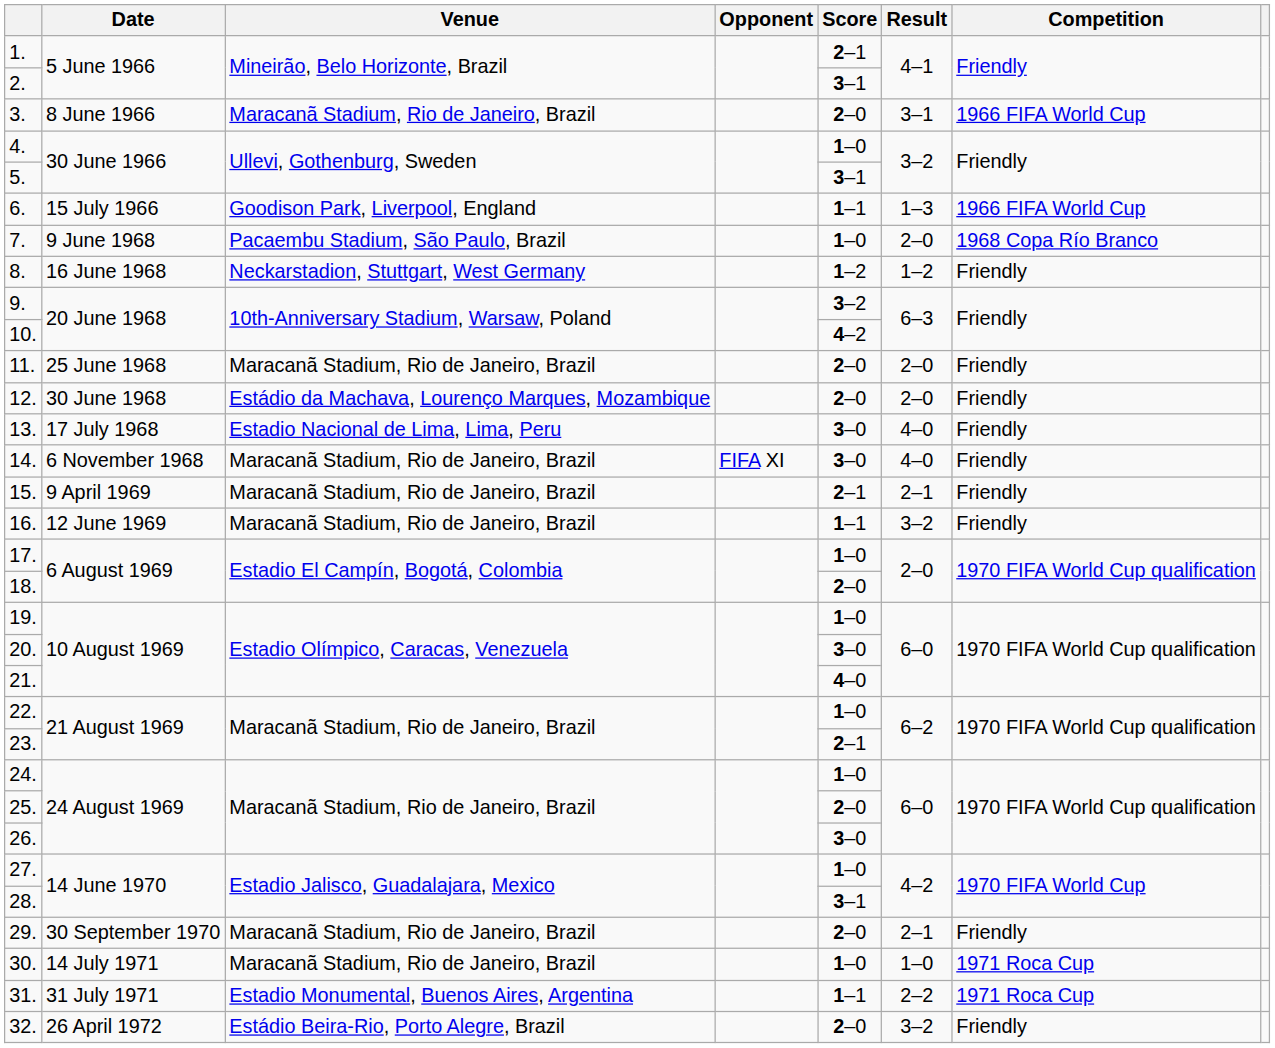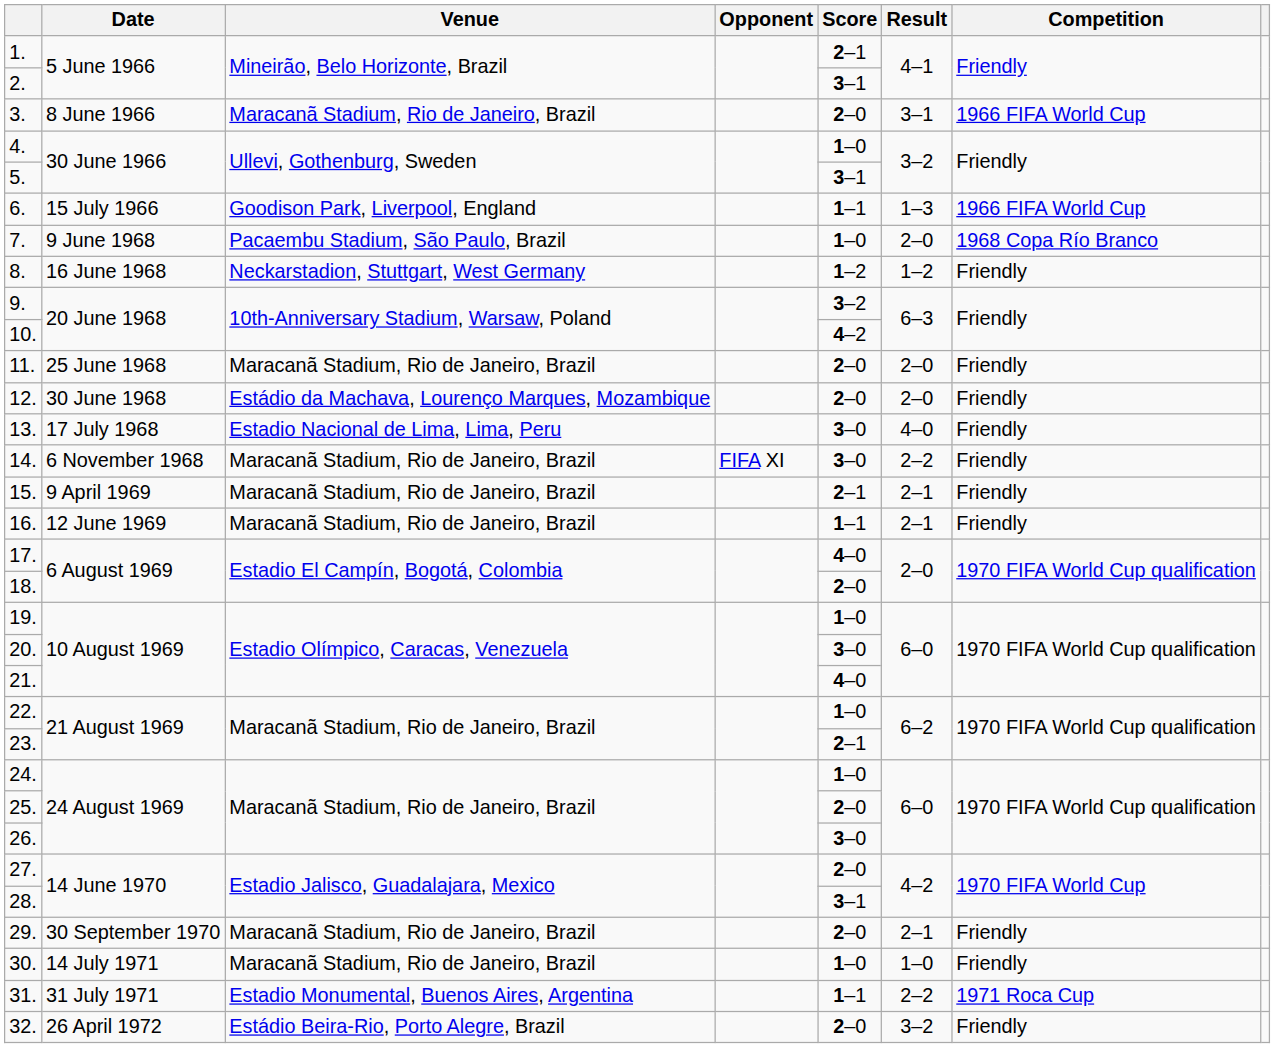 <table class="wikitable sortable" style=>
 <tr>
 <th></th>
 <th>Date</th>
 <th>Venue</th>
 <th>Opponent</th>
 <th>Score</th>
 <th>Result</th>
 <th>Competition</th>
 <th></th>
 </tr>
 <tr>
 <td>1.</td>
 <td rowspan=2>5 June 1966</td>
 <td rowspan=2><a href='#'>Mineirão</a>, <a href='#'>Belo Horizonte</a>, Brazil</td>
 <td rowspan=2></td>
 <td align=center><strong>2</strong>–1</td>
 <td rowspan=2 style="text-align:center">4–1</td>
 <td rowspan=2><a href='#'>Friendly</a></td>
 <td rowspan=2 style="text-align:center"></td>
 </tr>
 <tr>
 <td>2.</td>
 <td align=center><strong>3</strong>–1</td>
 </tr>
 <tr>
 <td>3.</td>
 <td>8 June 1966</td>
 <td><a href='#'>Maracanã Stadium</a>, <a href='#'>Rio de Janeiro</a>, Brazil</td>
 <td></td>
 <td align=center><strong>2</strong>–0</td>
 <td align=center>3–1</td>
 <td><a href='#'>1966 FIFA World Cup</a></td>
 <td style="text-align:center"></td>
 </tr>
 <tr>
 <td>4.</td>
 <td rowspan=2>30 June 1966</td>
 <td rowspan=2><a href='#'>Ullevi</a>, <a href='#'>Gothenburg</a>, Sweden</td>
 <td rowspan=2></td>
 <td align=center><strong>1</strong>–0</td>
 <td rowspan=2 style="text-align:center">3–2</td>
 <td rowspan=2>Friendly</td>
 <td rowspan=2 style="text-align:center"></td>
 </tr>
 <tr>
 <td>5.</td>
 <td align=center><strong>3</strong>–1</td>
 </tr>
 <tr>
 <td>6.</td>
 <td>15 July 1966</td>
 <td><a href='#'>Goodison Park</a>, <a href='#'>Liverpool</a>, England</td>
 <td></td>
 <td align=center><strong>1</strong>–1</td>
 <td align=center>1–3</td>
 <td><a href='#'>1966 FIFA World Cup</a></td>
 <td style="text-align:center"></td>
 </tr>
 <tr>
 <td>7.</td>
 <td>9 June 1968</td>
 <td><a href='#'>Pacaembu Stadium</a>, <a href='#'>São Paulo</a>, Brazil</td>
 <td></td>
 <td align=center><strong>1</strong>–0</td>
 <td align=center>2–0</td>
 <td><a href='#'>1968 Copa Río Branco</a></td>
 <td style="text-align:center"></td>
 </tr>
 <tr>
 <td>8.</td>
 <td>16 June 1968</td>
 <td><a href='#'>Neckarstadion</a>, <a href='#'>Stuttgart</a>, <a href='#'>West Germany</a></td>
 <td></td>
 <td align=center><strong>1</strong>–2</td>
 <td align=center>1–2</td>
 <td>Friendly</td>
 <td style="text-align:center"></td>
 </tr>
 <tr>
 <td>9.</td>
 <td rowspan=2>20 June 1968</td>
 <td rowspan=2><a href='#'>10th-Anniversary Stadium</a>, <a href='#'>Warsaw</a>, Poland</td>
 <td rowspan=2></td>
 <td align=center><strong>3</strong>–2</td>
 <td rowspan=2 align=center>6–3</td>
 <td rowspan=2>Friendly</td>
 <td rowspan=2 style="text-align:center"></td>
 </tr>
 <tr>
 <td>10.</td>
 <td align=center><strong>4</strong>–2</td>
 </tr>
 <tr>
 <td>11.</td>
 <td>25 June 1968</td>
 <td>Maracanã Stadium, Rio de Janeiro, Brazil</td>
 <td></td>
 <td align=center><strong>2</strong>–0</td>
 <td align=center>2–0</td>
 <td>Friendly</td>
 <td style="text-align:center"></td>
 </tr>
 <tr>
 <td>12.</td>
 <td>30 June 1968</td>
 <td><a href='#'>Estádio da Machava</a>, <a href='#'>Lourenço Marques</a>, <a href='#'>Mozambique</a></td>
 <td></td>
 <td align=center><strong>2</strong>–0</td>
 <td align=center>2–0</td>
 <td>Friendly</td>
 <td style="text-align:center"></td>
 </tr>
 <tr>
 <td>13.</td>
 <td>17 July 1968</td>
 <td><a href='#'>Estadio Nacional de Lima</a>, <a href='#'>Lima</a>, <a href='#'>Peru</a></td>
 <td></td>
 <td align=center><strong>3</strong>–0</td>
 <td align=center>4–0</td>
 <td>Friendly</td>
 <td style="text-align:center"></td>
 </tr>
 <tr>
 <td>14.</td>
 <td>6 November 1968</td>
 <td>Maracanã Stadium, Rio de Janeiro, Brazil</td>
 <td><a href='#'>FIFA</a> XI</td>
 <td align=center><strong>3</strong>–0</td>
-<td align=center>4–0</td>
+<td align=center>2–2</td>
 <td>Friendly</td>
 <td style="text-align:center"></td>
 </tr>
 <tr>
 <td>15.</td>
 <td>9 April 1969</td>
 <td>Maracanã Stadium, Rio de Janeiro, Brazil</td>
 <td></td>
 <td align=center><strong>2</strong>–1</td>
 <td align=center>2–1</td>
 <td>Friendly</td>
 <td style="text-align:center"></td>
 </tr>
 <tr>
 <td>16.</td>
 <td>12 June 1969</td>
 <td>Maracanã Stadium, Rio de Janeiro, Brazil</td>
 <td></td>
 <td align=center><strong>1</strong>–1</td>
-<td align=center>3–2</td>
+<td align=center>2–1</td>
 <td>Friendly</td>
 <td style="text-align:center"></td>
 </tr>
 <tr>
 <td>17.</td>
 <td rowspan=2>6 August 1969</td>
 <td rowspan=2><a href='#'>Estadio El Campín</a>, <a href='#'>Bogotá</a>, <a href='#'>Colombia</a></td>
 <td rowspan=2></td>
-<td align=center><strong>1</strong>–0</td>
+<td align=center><strong>4</strong>–0</td>
 <td rowspan=2 style="text-align:center">2–0</td>
 <td rowspan=2><a href='#'>1970 FIFA World Cup qualification</a></td>
 <td rowspan=2 style="text-align:center"></td>
 </tr>
 <tr>
 <td>18.</td>
 <td align=center><strong>2</strong>–0</td>
 </tr>
 <tr>
 <td>19.</td>
 <td rowspan=3>10 August 1969</td>
 <td rowspan=3><a href='#'>Estadio Olímpico</a>, <a href='#'>Caracas</a>, <a href='#'>Venezuela</a></td>
 <td rowspan=3></td>
 <td align=center><strong>1</strong>–0</td>
 <td rowspan=3 style="text-align:center">6–0</td>
 <td rowspan=3>1970 FIFA World Cup qualification</td>
 <td rowspan=3 style="text-align:center"></td>
 </tr>
 <tr>
 <td>20.</td>
 <td align=center><strong>3</strong>–0</td>
 </tr>
 <tr>
 <td>21.</td>
 <td align=center><strong>4</strong>–0</td>
 </tr>
 <tr>
 <td>22.</td>
 <td rowspan=2>21 August 1969</td>
 <td rowspan=2>Maracanã Stadium, Rio de Janeiro, Brazil</td>
 <td rowspan=2></td>
 <td align=center><strong>1</strong>–0</td>
 <td rowspan=2 style="text-align:center">6–2</td>
 <td rowspan=2>1970 FIFA World Cup qualification</td>
 <td rowspan=2 style="text-align:center"></td>
 </tr>
 <tr>
 <td>23.</td>
 <td align=center><strong>2</strong>–1</td>
 </tr>
 <tr>
 <td>24.</td>
 <td rowspan=3>24 August 1969</td>
 <td rowspan=3>Maracanã Stadium, Rio de Janeiro, Brazil</td>
 <td rowspan=3></td>
 <td align=center><strong>1</strong>–0</td>
 <td rowspan=3 style="text-align:center">6–0</td>
 <td rowspan=3>1970 FIFA World Cup qualification</td>
 <td rowspan=3 style="text-align:center"></td>
 </tr>
 <tr>
 <td>25.</td>
 <td align=center><strong>2</strong>–0</td>
 </tr>
 <tr>
 <td>26.</td>
 <td align=center><strong>3</strong>–0</td>
 </tr>
 <tr>
 <td>27.</td>
 <td rowspan=2>14 June 1970</td>
 <td rowspan=2><a href='#'>Estadio Jalisco</a>, <a href='#'>Guadalajara</a>, <a href='#'>Mexico</a></td>
 <td rowspan=2></td>
-<td align=center><strong>1</strong>–0</td>
+<td align=center><strong>2</strong>–0</td>
 <td rowspan=2 style="text-align:center">4–2</td>
 <td rowspan=2><a href='#'>1970 FIFA World Cup</a></td>
 <td rowspan=2 style="text-align:center"></td>
 </tr>
 <tr>
 <td>28.</td>
 <td align=center><strong>3</strong>–1</td>
 </tr>
 <tr>
 <td>29.</td>
 <td>30 September 1970</td>
 <td>Maracanã Stadium, Rio de Janeiro, Brazil</td>
 <td></td>
 <td align=center><strong>2</strong>–0</td>
 <td align=center>2–1</td>
 <td>Friendly</td>
 <td style="text-align:center"></td>
 </tr>
 <tr>
 <td>30.</td>
 <td>14 July 1971</td>
 <td>Maracanã Stadium, Rio de Janeiro, Brazil</td>
 <td></td>
 <td align=center><strong>1</strong>–0</td>
 <td align=center>1–0</td>
-<td><a href='#'>1971 Roca Cup</a></td>
+<td>Friendly</td>
 <td style="text-align:center"></td>
 </tr>
 <tr>
 <td>31.</td>
 <td>31 July 1971</td>
 <td><a href='#'>Estadio Monumental</a>, <a href='#'>Buenos Aires</a>, <a href='#'>Argentina</a></td>
 <td></td>
 <td align=center><strong>1</strong>–1</td>
 <td align=center>2–2</td>
 <td><a href='#'>1971 Roca Cup</a></td>
 <td style="text-align:center"></td>
 </tr>
 <tr>
 <td>32.</td>
 <td>26 April 1972</td>
 <td><a href='#'>Estádio Beira-Rio</a>, <a href='#'>Porto Alegre</a>, Brazil</td>
 <td></td>
 <td align=center><strong>2</strong>–0</td>
 <td align=center>3–2</td>
 <td>Friendly</td>
 <td style="text-align:center"></td>
 </tr>
 </table>
